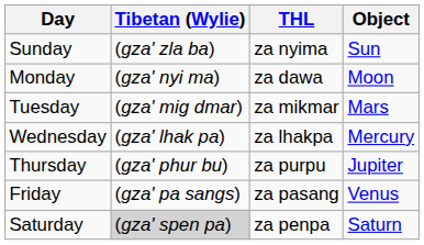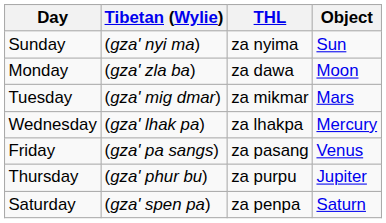 <table class="wikitable">
 <tr>
 <th>Day</th>
 <th><a href='#'>Tibetan</a> (<a href='#'>Wylie</a>)</th>
 <th><a href='#'>THL</a></th>
 <th>Object</th>
 </tr>
 <tr>
 <td>Sunday</td>
-<td> (<em>gza' zla ba</em>)</td>
+<td> (<em>gza' nyi ma</em>)</td>
 <td>za nyima</td>
 <td><a href='#'>Sun</a></td>
 </tr>
 <tr>
 <td>Monday</td>
-<td> (<em>gza' nyi ma</em>)</td>
+<td> (<em>gza' zla ba</em>)</td>
 <td>za dawa</td>
 <td><a href='#'>Moon</a></td>
 </tr>
 <tr>
 <td>Tuesday</td>
 <td> (<em>gza' mig dmar</em>)</td>
 <td>za mikmar</td>
 <td><a href='#'>Mars</a></td>
 </tr>
 <tr>
 <td>Wednesday</td>
 <td> (<em>gza' lhak pa</em>)</td>
 <td>za lhakpa</td>
 <td><a href='#'>Mercury</a></td>
 </tr>
 <tr>
+<td>Friday</td>
+<td> (<em>gza' pa sangs</em>)</td>
+<td>za pasang</td>
+<td><a href='#'>Venus</a></td>
+</tr>
+<tr>
 <td>Thursday</td>
 <td> (<em>gza' phur bu</em>)</td>
 <td>za purpu</td>
 <td><a href='#'>Jupiter</a></td>
 </tr>
 <tr>
-<td>Friday</td>
-<td> (<em>gza' pa sangs</em>)</td>
-<td>za pasang</td>
-<td><a href='#'>Venus</a></td>
-</tr>
-<tr>
 <td>Saturday</td>
-<td style="background: lightgrey;"> (<em>gza' spen pa</em>)</td>
+<td> (<em>gza' spen pa</em>)</td>
 <td>za penpa</td>
 <td><a href='#'>Saturn</a></td>
 </tr>
 </table>
